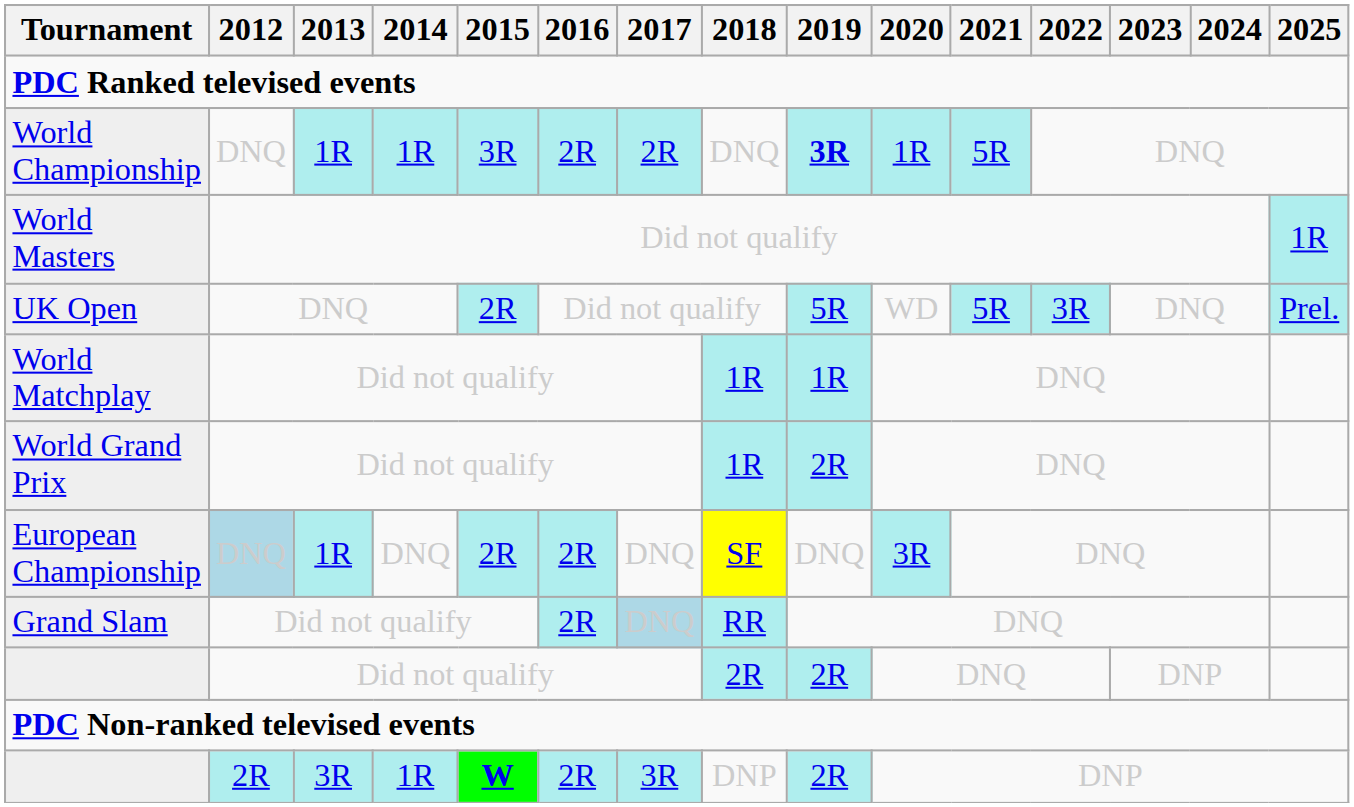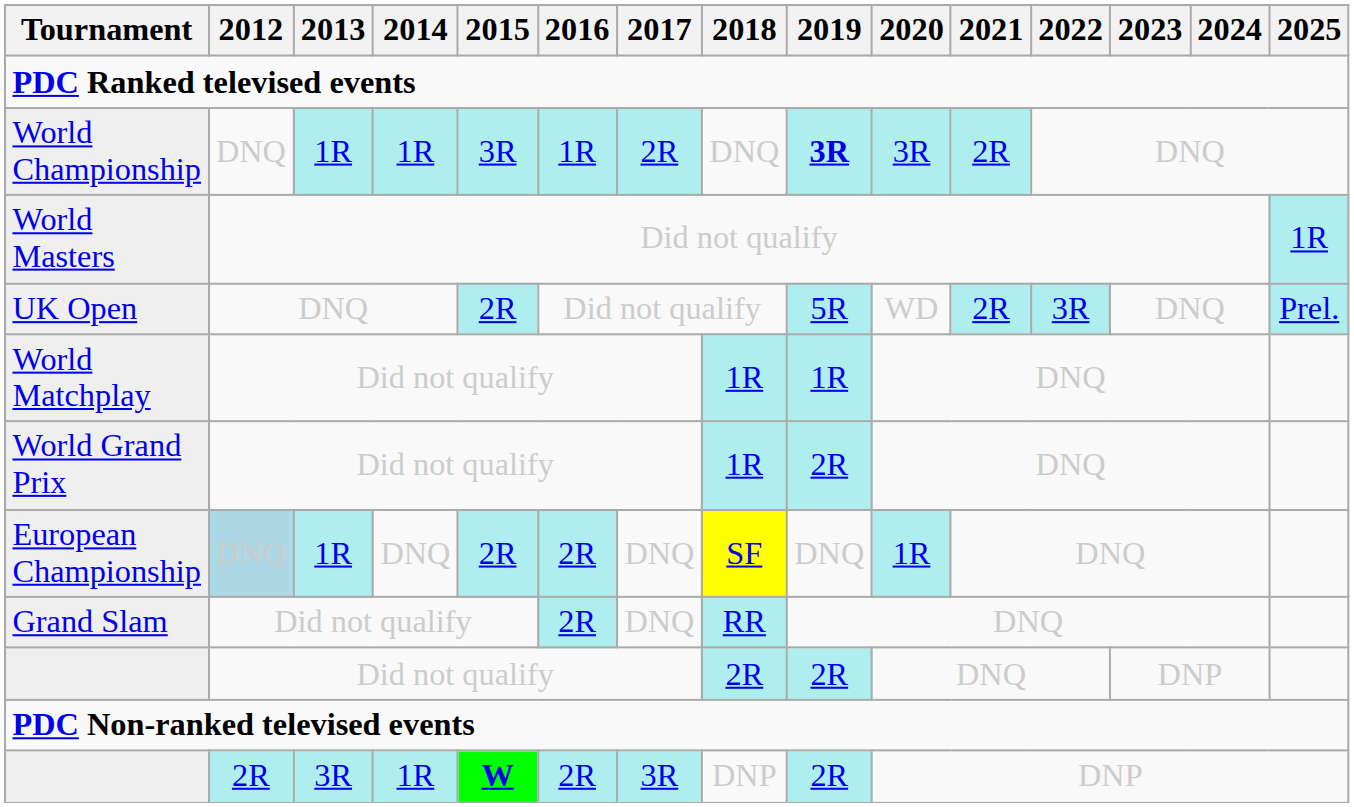 <table class="wikitable" style="width:30%; margin:0">
 <tr>
 <th>Tournament</th>
 <th>2012</th>
 <th>2013</th>
 <th>2014</th>
 <th>2015</th>
 <th>2016</th>
 <th>2017</th>
 <th>2018</th>
 <th>2019</th>
 <th>2020</th>
 <th>2021</th>
 <th>2022</th>
 <th>2023</th>
 <th>2024</th>
 <th>2025</th>
 </tr>
 <tr>
 <td colspan="16" style="text-align:left"><strong><a href='#'>PDC</a> Ranked televised events</strong></td>
 </tr>
 <tr>
 <td style="background:#efefef;"><a href='#'>World Championship</a></td>
 <td style="text-align:center; color:#ccc;">DNQ</td>
 <td style="text-align:center; background:#afeeee;"><a href='#'>1R</a></td>
 <td style="text-align:center; background:#afeeee;"><a href='#'>1R</a></td>
 <td style="text-align:center; background:#afeeee;"><a href='#'>3R</a></td>
-<td style="text-align:center; background:#afeeee;"><a href='#'>2R</a></td>
+<td style="text-align:center; background:#afeeee;"><a href='#'>1R</a></td>
 <td style="text-align:center; background:#afeeee;"><a href='#'>2R</a></td>
 <td style="text-align:center; color:#ccc;">DNQ</td>
 <td style="text-align:center; background:#afeeee;"><strong><a href='#'>3R</a></strong></td>
-<td style="text-align:center; background:#afeeee;"><a href='#'>1R</a></td>
-<td style="text-align:center; background:#afeeee;"><a href='#'>5R</a></td>
+<td style="text-align:center; background:#afeeee;"><a href='#'>3R</a></td>
+<td style="text-align:center; background:#afeeee;"><a href='#'>2R</a></td>
 <td colspan="4" style="text-align:center; color:#ccc;">DNQ</td>
 </tr>
 <tr>
 <td style="background:#efefef;"><a href='#'>World Masters</a></td>
 <td colspan="13" style="text-align:center; color:#ccc;">Did not qualify</td>
 <td style="text-align:center; background:#afeeee;"><a href='#'>1R</a></td>
 </tr>
 <tr>
 <td style="background:#efefef;"><a href='#'>UK Open</a></td>
 <td colspan="3" style="text-align:center; color:#ccc;">DNQ</td>
 <td style="text-align:center; background:#afeeee;"><a href='#'>2R</a></td>
 <td colspan="3" style="text-align:center; color:#ccc;">Did not qualify</td>
 <td style="text-align:center; background:#afeeee;"><a href='#'>5R</a></td>
 <td style="text-align:center; color:#ccc;">WD</td>
-<td style="text-align:center; background:#afeeee;"><a href='#'>5R</a></td>
+<td style="text-align:center; background:#afeeee;"><a href='#'>2R</a></td>
 <td style="text-align:center; background:#afeeee;"><a href='#'>3R</a></td>
 <td colspan="2" style="text-align:center; color:#ccc;">DNQ</td>
 <td style="text-align:center; background:#afeeee;"><a href='#'>Prel.</a></td>
 </tr>
 <tr>
 <td style="background:#efefef;"><a href='#'>World Matchplay</a></td>
 <td colspan="6" style="text-align:center; color:#ccc;">Did not qualify</td>
 <td style="text-align:center; background:#afeeee;"><a href='#'>1R</a></td>
 <td style="text-align:center; background:#afeeee;"><a href='#'>1R</a></td>
 <td colspan="5" style="text-align:center; color:#ccc;">DNQ</td>
 <td></td>
 </tr>
 <tr>
 <td style="background:#efefef;"><a href='#'>World Grand Prix</a></td>
 <td colspan="6" style="text-align:center; color:#ccc;">Did not qualify</td>
 <td style="text-align:center; background:#afeeee;"><a href='#'>1R</a></td>
 <td style="text-align:center; background:#afeeee;"><a href='#'>2R</a></td>
 <td colspan="5" style="text-align:center; color:#ccc;">DNQ</td>
 <td></td>
 </tr>
 <tr>
 <td style="background:#efefef;"><a href='#'>European Championship</a></td>
 <td style="background: lightblue; text-align:center; color:#ccc;">DNQ</td>
 <td style="text-align:center; background:#afeeee;"><a href='#'>1R</a></td>
 <td style="text-align:center; color:#ccc;">DNQ</td>
 <td style="text-align:center; background:#afeeee;"><a href='#'>2R</a></td>
 <td style="text-align:center; background:#afeeee;"><a href='#'>2R</a></td>
 <td style="text-align:center; color:#ccc;">DNQ</td>
 <td style="text-align:center; background:yellow;"><a href='#'>SF</a></td>
 <td style="text-align:center; color:#ccc;">DNQ</td>
-<td style="text-align:center; background:#afeeee;"><a href='#'>3R</a></td>
+<td style="text-align:center; background:#afeeee;"><a href='#'>1R</a></td>
 <td colspan=4 style="text-align:center; color:#ccc;">DNQ</td>
 <td></td>
 </tr>
 <tr>
 <td style="background:#efefef;"><a href='#'>Grand Slam</a></td>
 <td colspan="4" style="text-align:center; color:#ccc;">Did not qualify</td>
 <td style="text-align:center; background:#afeeee;"><a href='#'>2R</a></td>
-<td style="background: lightblue; text-align:center; color:#ccc;">DNQ</td>
+<td style="text-align:center; color:#ccc;">DNQ</td>
 <td style="text-align:center; background:#afeeee;"><a href='#'>RR</a></td>
 <td colspan="6" style="text-align:center; color:#ccc;">DNQ</td>
 <td></td>
 </tr>
 <tr>
 <td style="background:#efefef;"></td>
 <td colspan="6" style="text-align:center; color:#ccc;">Did not qualify</td>
 <td style="text-align:center; background:#afeeee;"><a href='#'>2R</a></td>
 <td style="text-align:center; background:#afeeee;"><a href='#'>2R</a></td>
 <td colspan="3" style="text-align:center; color:#ccc;">DNQ</td>
 <td colspan="2" style="text-align:center; color:#ccc;">DNP</td>
 <td></td>
 </tr>
 <tr>
 <td colspan="16" style="text-align:left"><strong><a href='#'>PDC</a> Non-ranked televised events</strong></td>
 </tr>
 <tr>
 <td style="background:#efefef;"></td>
 <td style="text-align:center; background:#afeeee;"><a href='#'>2R</a></td>
 <td style="text-align:center; background:#afeeee;"><a href='#'>3R</a></td>
 <td style="text-align:center; background:#afeeee;"><a href='#'>1R</a></td>
 <td style="text-align:center; background:lime;"><a href='#'><strong>W</strong></a></td>
 <td style="text-align:center; background:#afeeee;"><a href='#'>2R</a></td>
 <td style="text-align:center; background:#afeeee;"><a href='#'>3R</a></td>
 <td style="text-align:center; color:#ccc;">DNP</td>
 <td style="text-align:center; background:#afeeee;"><a href='#'>2R</a></td>
 <td colspan="6" style="text-align:center; color:#ccc;">DNP</td>
 </tr>
 </table>
